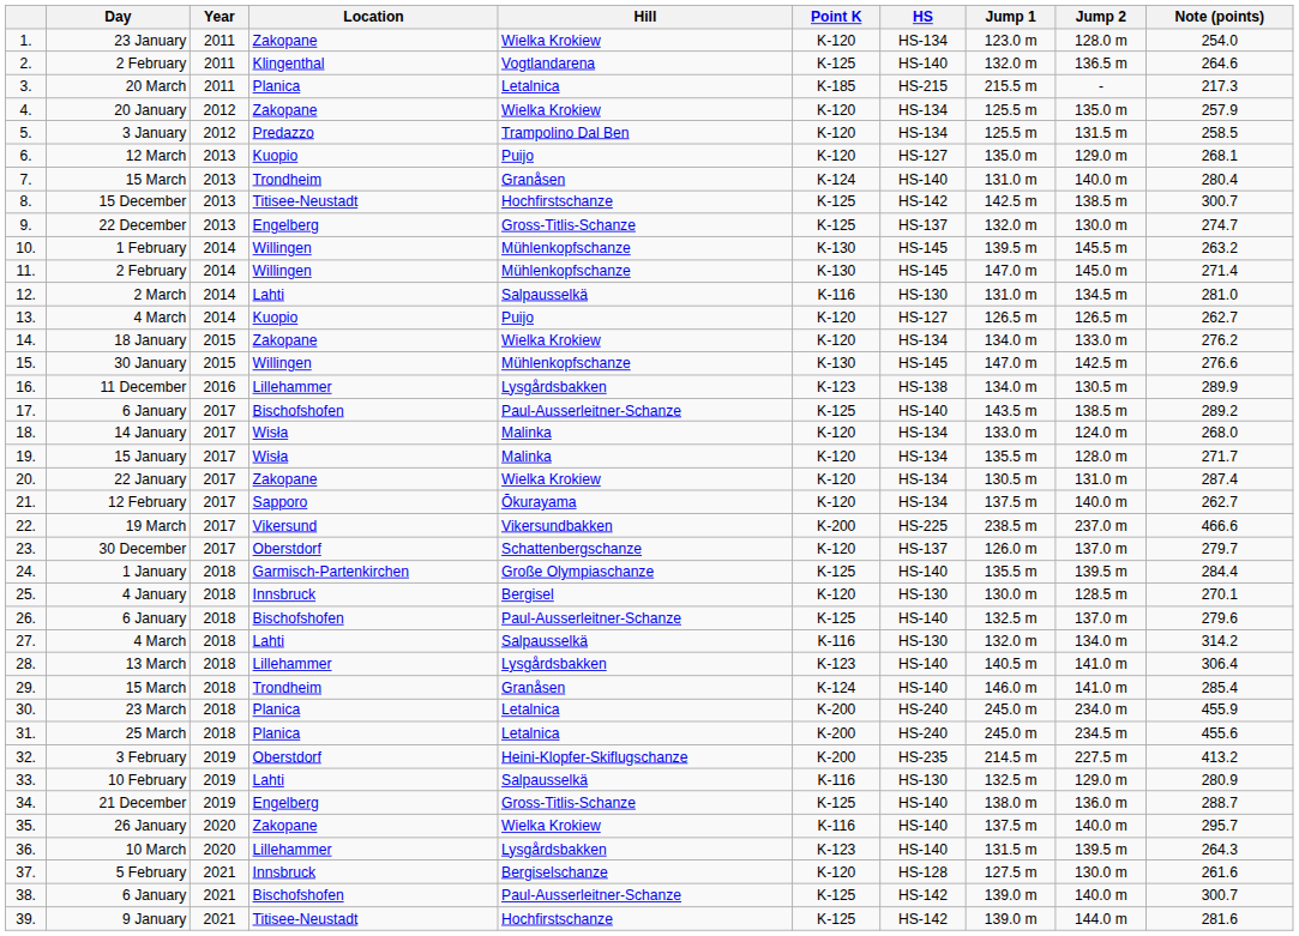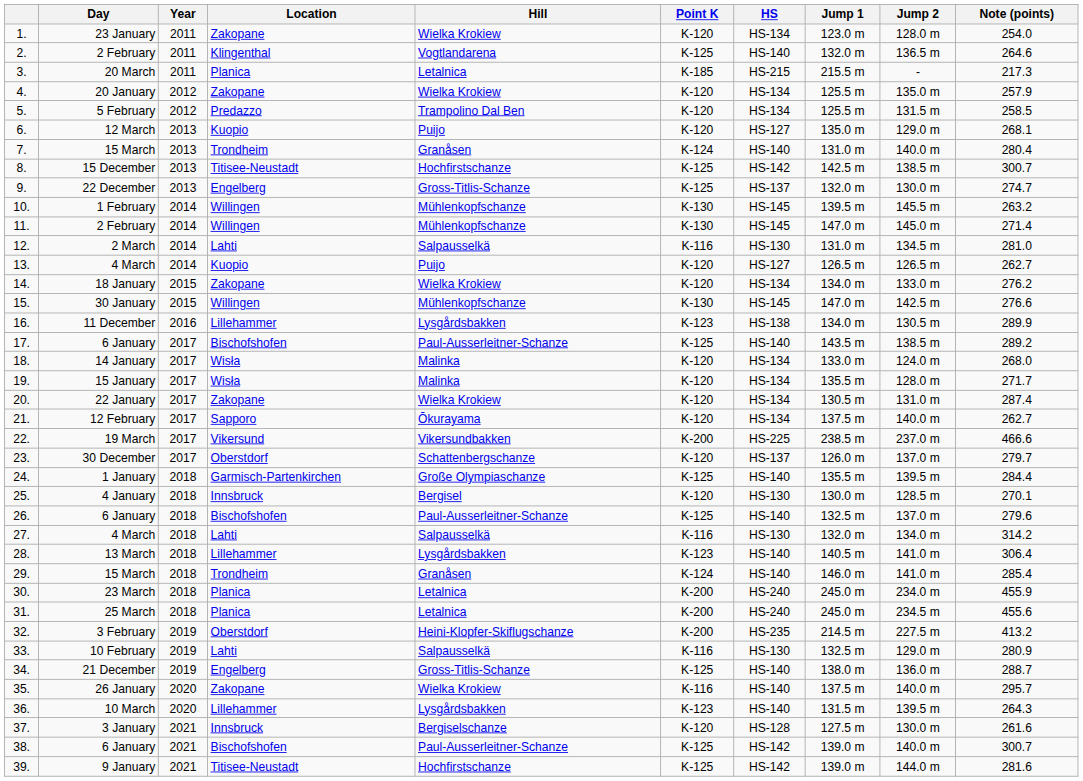 <table width=100% style="font-size: 89%; text-align:center" class=wikitable>
 <tr>
 <th></th>
 <th>Day</th>
 <th>Year</th>
 <th>Location</th>
 <th>Hill</th>
 <th><a href='#'>Point K</a></th>
 <th><a href='#'>HS</a></th>
 <th>Jump 1</th>
 <th>Jump 2</th>
 <th>Note (points)</th>
 </tr>
 <tr>
 <td>1.</td>
 <td align=right>23 January</td>
 <td>2011</td>
 <td align=left><a href='#'>Zakopane</a></td>
 <td align=left><a href='#'>Wielka Krokiew</a></td>
 <td>K-120</td>
 <td>HS-134</td>
 <td>123.0 m</td>
 <td>128.0 m</td>
 <td>254.0</td>
 </tr>
 <tr>
 <td>2.</td>
 <td align=right>2 February</td>
 <td>2011</td>
 <td align=left><a href='#'>Klingenthal</a></td>
 <td align=left><a href='#'>Vogtlandarena</a></td>
 <td>K-125</td>
 <td>HS-140</td>
 <td>132.0 m</td>
 <td>136.5 m</td>
 <td>264.6</td>
 </tr>
 <tr>
 <td>3.</td>
 <td align=right>20 March</td>
 <td>2011</td>
 <td align=left><a href='#'>Planica</a></td>
 <td align=left><a href='#'>Letalnica</a></td>
 <td>K-185</td>
 <td>HS-215</td>
 <td>215.5 m</td>
 <td colspan=1>-</td>
 <td>217.3</td>
 </tr>
 <tr>
 <td>4.</td>
 <td align=right>20 January</td>
 <td>2012</td>
 <td align=left><a href='#'>Zakopane</a></td>
 <td align=left><a href='#'>Wielka Krokiew</a></td>
 <td>K-120</td>
 <td>HS-134</td>
 <td>125.5 m</td>
 <td>135.0 m</td>
 <td>257.9</td>
 </tr>
 <tr>
 <td>5.</td>
-<td align=right>3 January</td>
+<td align=right>5 February</td>
 <td>2012</td>
 <td align=left><a href='#'>Predazzo</a></td>
 <td align=left><a href='#'>Trampolino Dal Ben</a></td>
 <td>K-120</td>
 <td>HS-134</td>
 <td>125.5 m</td>
 <td>131.5 m</td>
 <td>258.5</td>
 </tr>
 <tr>
 <td>6.</td>
 <td align=right>12 March</td>
 <td>2013</td>
 <td align=left><a href='#'>Kuopio</a></td>
 <td align=left><a href='#'>Puijo</a></td>
 <td>K-120</td>
 <td>HS-127</td>
 <td>135.0 m</td>
 <td>129.0 m</td>
 <td>268.1</td>
 </tr>
 <tr>
 <td>7.</td>
 <td align=right>15 March</td>
 <td>2013</td>
 <td align=left><a href='#'>Trondheim</a></td>
 <td align=left><a href='#'>Granåsen</a></td>
 <td>K-124</td>
 <td>HS-140</td>
 <td>131.0 m</td>
 <td>140.0 m</td>
 <td>280.4</td>
 </tr>
 <tr>
 <td>8.</td>
 <td align=right>15 December</td>
 <td>2013</td>
 <td align=left><a href='#'>Titisee-Neustadt</a></td>
 <td align=left><a href='#'>Hochfirstschanze</a></td>
 <td>K-125</td>
 <td>HS-142</td>
 <td>142.5 m</td>
 <td>138.5 m</td>
 <td>300.7</td>
 </tr>
 <tr>
 <td>9.</td>
 <td align=right>22 December</td>
 <td>2013</td>
 <td align=left><a href='#'>Engelberg</a></td>
 <td align=left><a href='#'>Gross-Titlis-Schanze</a></td>
 <td>K-125</td>
 <td>HS-137</td>
 <td>132.0 m</td>
 <td>130.0 m</td>
 <td>274.7</td>
 </tr>
 <tr>
 <td>10.</td>
 <td align=right>1 February</td>
 <td>2014</td>
 <td align=left><a href='#'>Willingen</a></td>
 <td align=left><a href='#'>Mühlenkopfschanze</a></td>
 <td>K-130</td>
 <td>HS-145</td>
 <td>139.5 m</td>
 <td>145.5 m</td>
 <td>263.2</td>
 </tr>
 <tr>
 <td>11.</td>
 <td align=right>2 February</td>
 <td>2014</td>
 <td align=left><a href='#'>Willingen</a></td>
 <td align=left><a href='#'>Mühlenkopfschanze</a></td>
 <td>K-130</td>
 <td>HS-145</td>
 <td>147.0 m</td>
 <td>145.0 m</td>
 <td>271.4</td>
 </tr>
 <tr>
 <td>12.</td>
 <td align=right>2 March</td>
 <td>2014</td>
 <td align=left><a href='#'>Lahti</a></td>
 <td align=left><a href='#'>Salpausselkä</a></td>
 <td>K-116</td>
 <td>HS-130</td>
 <td>131.0 m</td>
 <td>134.5 m</td>
 <td>281.0</td>
 </tr>
 <tr>
 <td>13.</td>
 <td align=right>4 March</td>
 <td>2014</td>
 <td align=left><a href='#'>Kuopio</a></td>
 <td align=left><a href='#'>Puijo</a></td>
 <td>K-120</td>
 <td>HS-127</td>
 <td>126.5 m</td>
 <td>126.5 m</td>
 <td>262.7</td>
 </tr>
 <tr>
 <td>14.</td>
 <td align=right>18 January</td>
 <td>2015</td>
 <td align=left><a href='#'>Zakopane</a></td>
 <td align=left><a href='#'>Wielka Krokiew</a></td>
 <td>K-120</td>
 <td>HS-134</td>
 <td>134.0 m</td>
 <td>133.0 m</td>
 <td>276.2</td>
 </tr>
 <tr>
 <td>15.</td>
 <td align=right>30 January</td>
 <td>2015</td>
 <td align=left><a href='#'>Willingen</a></td>
 <td align=left><a href='#'>Mühlenkopfschanze</a></td>
 <td>K-130</td>
 <td>HS-145</td>
 <td>147.0 m</td>
 <td>142.5 m</td>
 <td>276.6</td>
 </tr>
 <tr>
 <td>16.</td>
 <td align=right>11 December</td>
 <td>2016</td>
 <td align=left><a href='#'>Lillehammer</a></td>
 <td align=left><a href='#'>Lysgårdsbakken</a></td>
 <td>K-123</td>
 <td>HS-138</td>
 <td>134.0 m</td>
 <td>130.5 m</td>
 <td>289.9</td>
 </tr>
 <tr>
 <td>17.</td>
 <td align=right>6 January</td>
 <td>2017</td>
 <td align=left><a href='#'>Bischofshofen</a></td>
 <td align=left><a href='#'>Paul-Ausserleitner-Schanze</a></td>
 <td>K-125</td>
 <td>HS-140</td>
 <td>143.5 m</td>
 <td>138.5 m</td>
 <td>289.2</td>
 </tr>
 <tr>
 <td>18.</td>
 <td align=right>14 January</td>
 <td>2017</td>
 <td align=left><a href='#'>Wisła</a></td>
 <td align=left><a href='#'>Malinka</a></td>
 <td>K-120</td>
 <td>HS-134</td>
 <td>133.0 m</td>
 <td>124.0 m</td>
 <td>268.0</td>
 </tr>
 <tr>
 <td>19.</td>
 <td align=right>15 January</td>
 <td>2017</td>
 <td align=left><a href='#'>Wisła</a></td>
 <td align=left><a href='#'>Malinka</a></td>
 <td>K-120</td>
 <td>HS-134</td>
 <td>135.5 m</td>
 <td>128.0 m</td>
 <td>271.7</td>
 </tr>
 <tr>
 <td>20.</td>
 <td align=right>22 January</td>
 <td>2017</td>
 <td align=left><a href='#'>Zakopane</a></td>
 <td align=left><a href='#'>Wielka Krokiew</a></td>
 <td>K-120</td>
 <td>HS-134</td>
 <td>130.5 m</td>
 <td>131.0 m</td>
 <td>287.4</td>
 </tr>
 <tr>
 <td>21.</td>
 <td align=right>12 February</td>
 <td>2017</td>
 <td align=left><a href='#'>Sapporo</a></td>
 <td align=left><a href='#'>Ōkurayama</a></td>
 <td>K-120</td>
 <td>HS-134</td>
 <td>137.5 m</td>
 <td>140.0 m</td>
 <td>262.7</td>
 </tr>
 <tr>
 <td>22.</td>
 <td align=right>19 March</td>
 <td>2017</td>
 <td align=left><a href='#'>Vikersund</a></td>
 <td align=left><a href='#'>Vikersundbakken</a></td>
 <td>K-200</td>
 <td>HS-225</td>
 <td>238.5 m</td>
 <td>237.0 m</td>
 <td>466.6</td>
 </tr>
 <tr>
 <td>23.</td>
 <td align=right>30 December</td>
 <td>2017</td>
 <td align=left><a href='#'>Oberstdorf</a></td>
 <td align=left><a href='#'>Schattenbergschanze</a></td>
 <td>K-120</td>
 <td>HS-137</td>
 <td>126.0 m</td>
 <td>137.0 m</td>
 <td>279.7</td>
 </tr>
 <tr>
 <td>24.</td>
 <td align=right>1 January</td>
 <td>2018</td>
 <td align=left><a href='#'>Garmisch-Partenkirchen</a></td>
 <td align=left><a href='#'>Große Olympiaschanze</a></td>
 <td>K-125</td>
 <td>HS-140</td>
 <td>135.5 m</td>
 <td>139.5 m</td>
 <td>284.4</td>
 </tr>
 <tr>
 <td>25.</td>
 <td align=right>4 January</td>
 <td>2018</td>
 <td align=left><a href='#'>Innsbruck</a></td>
 <td align=left><a href='#'>Bergisel</a></td>
 <td>K-120</td>
 <td>HS-130</td>
 <td>130.0 m</td>
 <td>128.5 m</td>
 <td>270.1</td>
 </tr>
 <tr>
 <td>26.</td>
 <td align=right>6 January</td>
 <td>2018</td>
 <td align=left><a href='#'>Bischofshofen</a></td>
 <td align=left><a href='#'>Paul-Ausserleitner-Schanze</a></td>
 <td>K-125</td>
 <td>HS-140</td>
 <td>132.5 m</td>
 <td>137.0 m</td>
 <td>279.6</td>
 </tr>
 <tr>
 <td>27.</td>
 <td align=right>4 March</td>
 <td>2018</td>
 <td align=left><a href='#'>Lahti</a></td>
 <td align=left><a href='#'>Salpausselkä</a></td>
 <td>K-116</td>
 <td>HS-130</td>
 <td>132.0 m</td>
 <td>134.0 m</td>
 <td>314.2</td>
 </tr>
 <tr>
 <td>28.</td>
 <td align=right>13 March</td>
 <td>2018</td>
 <td align=left><a href='#'>Lillehammer</a></td>
 <td align=left><a href='#'>Lysgårdsbakken</a></td>
 <td>K-123</td>
 <td>HS-140</td>
 <td>140.5 m</td>
 <td>141.0 m</td>
 <td>306.4</td>
 </tr>
 <tr>
 <td>29.</td>
 <td align=right>15 March</td>
 <td>2018</td>
 <td align=left><a href='#'>Trondheim</a></td>
 <td align=left><a href='#'>Granåsen</a></td>
 <td>K-124</td>
 <td>HS-140</td>
 <td>146.0 m</td>
 <td>141.0 m</td>
 <td>285.4</td>
 </tr>
 <tr>
 <td>30.</td>
 <td align=right>23 March</td>
 <td>2018</td>
 <td align=left><a href='#'>Planica</a></td>
 <td align=left><a href='#'>Letalnica</a></td>
 <td>K-200</td>
 <td>HS-240</td>
 <td>245.0 m</td>
 <td>234.0 m</td>
 <td>455.9</td>
 </tr>
 <tr>
 <td>31.</td>
 <td align=right>25 March</td>
 <td>2018</td>
 <td align=left><a href='#'>Planica</a></td>
 <td align=left><a href='#'>Letalnica</a></td>
 <td>K-200</td>
 <td>HS-240</td>
 <td>245.0 m</td>
 <td>234.5 m</td>
 <td>455.6</td>
 </tr>
 <tr>
 <td>32.</td>
 <td align=right>3 February</td>
 <td>2019</td>
 <td align=left><a href='#'>Oberstdorf</a></td>
 <td align=left><a href='#'>Heini-Klopfer-Skiflugschanze</a></td>
 <td>K-200</td>
 <td>HS-235</td>
 <td>214.5 m</td>
 <td>227.5 m</td>
 <td>413.2</td>
 </tr>
 <tr>
 <td>33.</td>
 <td align=right>10 February</td>
 <td>2019</td>
 <td align=left><a href='#'>Lahti</a></td>
 <td align=left><a href='#'>Salpausselkä</a></td>
 <td>K-116</td>
 <td>HS-130</td>
 <td>132.5 m</td>
 <td>129.0 m</td>
 <td>280.9</td>
 </tr>
 <tr>
 <td>34.</td>
 <td align=right>21 December</td>
 <td>2019</td>
 <td align=left><a href='#'>Engelberg</a></td>
 <td align=left><a href='#'>Gross-Titlis-Schanze</a></td>
 <td>K-125</td>
 <td>HS-140</td>
 <td>138.0 m</td>
 <td>136.0 m</td>
 <td>288.7</td>
 </tr>
 <tr>
 <td>35.</td>
 <td align=right>26 January</td>
 <td>2020</td>
 <td align=left><a href='#'>Zakopane</a></td>
 <td align=left><a href='#'>Wielka Krokiew</a></td>
 <td>K-116</td>
 <td>HS-140</td>
 <td>137.5 m</td>
 <td>140.0 m</td>
 <td>295.7</td>
 </tr>
 <tr>
 <td>36.</td>
 <td align=right>10 March</td>
 <td>2020</td>
 <td align=left><a href='#'>Lillehammer</a></td>
 <td align=left><a href='#'>Lysgårdsbakken</a></td>
 <td>K-123</td>
 <td>HS-140</td>
 <td>131.5 m</td>
 <td>139.5 m</td>
 <td>264.3</td>
 </tr>
 <tr>
 <td>37.</td>
-<td align=right>5 February</td>
+<td align=right>3 January</td>
 <td>2021</td>
 <td align=left><a href='#'>Innsbruck</a></td>
 <td align=left><a href='#'>Bergiselschanze</a></td>
 <td>K-120</td>
 <td>HS-128</td>
 <td>127.5 m</td>
 <td>130.0 m</td>
 <td>261.6</td>
 </tr>
 <tr>
 <td>38.</td>
 <td align=right>6 January</td>
 <td>2021</td>
 <td align=left><a href='#'>Bischofshofen</a></td>
 <td align=left><a href='#'>Paul-Ausserleitner-Schanze</a></td>
 <td>K-125</td>
 <td>HS-142</td>
 <td>139.0 m</td>
 <td>140.0 m</td>
 <td>300.7</td>
 </tr>
 <tr>
 <td>39.</td>
 <td align=right>9 January</td>
 <td>2021</td>
 <td align=left><a href='#'>Titisee-Neustadt</a></td>
 <td align=left><a href='#'>Hochfirstschanze</a></td>
 <td>K-125</td>
 <td>HS-142</td>
 <td>139.0 m</td>
 <td>144.0 m</td>
 <td>281.6</td>
 </tr>
 </table>
